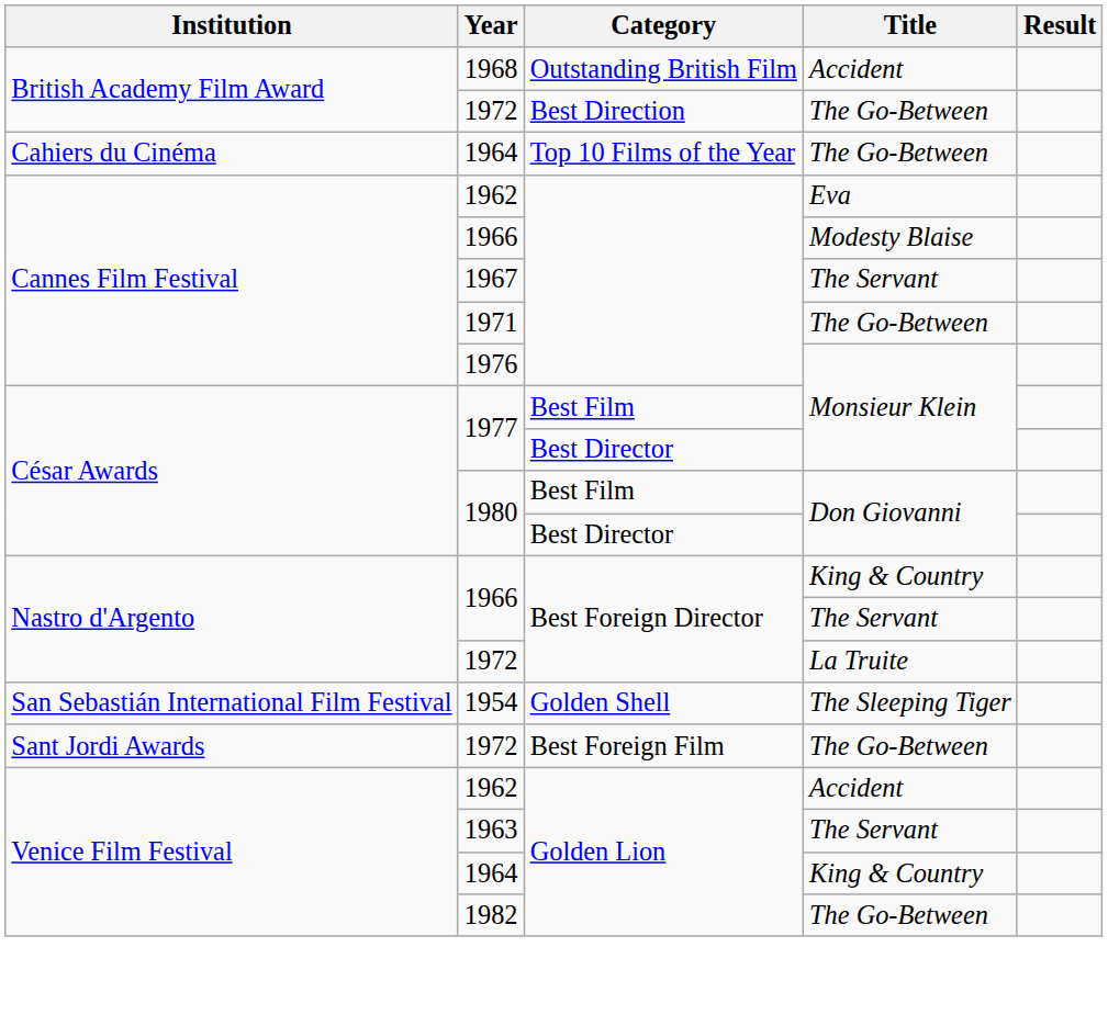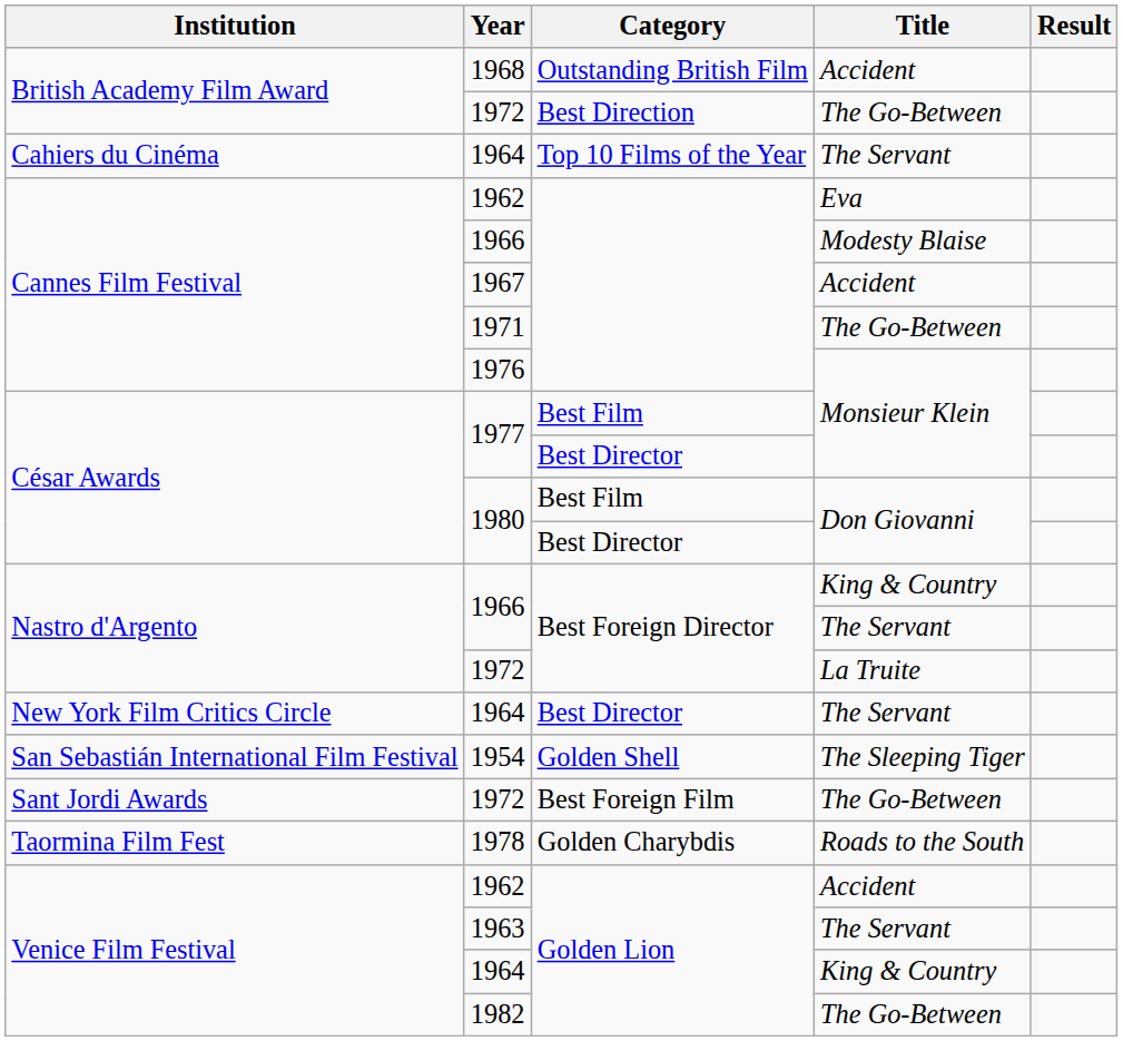 <table class="wikitable">
 <tr>
 <th>Institution</th>
 <th>Year</th>
 <th>Category</th>
 <th>Title</th>
 <th>Result</th>
 </tr>
 <tr>
 <td rowspan="2"><a href='#'>British Academy Film Award</a></td>
 <td>1968</td>
 <td><a href='#'>Outstanding British Film</a></td>
 <td><em>Accident</em></td>
 <td></td>
 </tr>
 <tr>
 <td>1972</td>
 <td><a href='#'>Best Direction</a></td>
 <td><em>The Go-Between</em></td>
 <td></td>
 </tr>
 <tr>
 <td><a href='#'>Cahiers du Cinéma</a></td>
 <td>1964</td>
 <td><a href='#'>Top 10 Films of the Year</a></td>
-<td><em>The Go-Between</em></td>
+<td><em>The Servant</em></td>
 <td></td>
 </tr>
 <tr>
 <td rowspan="5"><a href='#'>Cannes Film Festival</a></td>
 <td>1962</td>
 <td rowspan="5"></td>
 <td><em>Eva</em></td>
 <td></td>
 </tr>
 <tr>
 <td>1966</td>
 <td><em>Modesty Blaise</em></td>
 <td></td>
 </tr>
 <tr>
 <td>1967</td>
-<td><em>The Servant</em></td>
+<td><em>Accident</em></td>
 <td></td>
 </tr>
 <tr>
 <td>1971</td>
 <td><em>The Go-Between</em></td>
 <td></td>
 </tr>
 <tr>
 <td>1976</td>
 <td rowspan="3"><em>Monsieur Klein</em></td>
 <td></td>
 </tr>
 <tr>
 <td rowspan="4"><a href='#'>César Awards</a></td>
 <td rowspan="2">1977</td>
 <td><a href='#'>Best Film</a></td>
 <td></td>
 </tr>
 <tr>
 <td><a href='#'>Best Director</a></td>
 <td></td>
 </tr>
 <tr>
 <td rowspan="2">1980</td>
 <td>Best Film</td>
 <td rowspan="2"><em>Don Giovanni</em></td>
 <td></td>
 </tr>
 <tr>
 <td>Best Director</td>
 <td></td>
 </tr>
 <tr>
 <td rowspan="3"><a href='#'>Nastro d'Argento</a></td>
 <td rowspan="2">1966</td>
 <td rowspan="3">Best Foreign Director</td>
 <td><em>King & Country</em></td>
 <td></td>
 </tr>
 <tr>
 <td><em>The Servant</em></td>
 <td></td>
 </tr>
 <tr>
 <td>1972</td>
 <td><em>La Truite</em></td>
 <td></td>
 </tr>
 <tr>
+<td><a href='#'>New York Film Critics Circle</a></td>
+<td>1964</td>
+<td><a href='#'>Best Director</a></td>
+<td><em>The Servant</em></td>
+<td></td>
+</tr>
+<tr>
 <td><a href='#'>San Sebastián International Film Festival</a></td>
 <td>1954</td>
 <td><a href='#'>Golden Shell</a></td>
 <td><em>The Sleeping Tiger</em></td>
 <td></td>
 </tr>
 <tr>
 <td><a href='#'>Sant Jordi Awards</a></td>
 <td>1972</td>
 <td>Best Foreign Film</td>
 <td><em>The Go-Between</em></td>
+<td></td>
+</tr>
+<tr>
+<td><a href='#'>Taormina Film Fest</a></td>
+<td>1978</td>
+<td>Golden Charybdis</td>
+<td><em>Roads to the South</em></td>
 <td></td>
 </tr>
 <tr>
 <td rowspan="4"><a href='#'>Venice Film Festival</a></td>
 <td>1962</td>
 <td rowspan="4"><a href='#'>Golden Lion</a></td>
 <td><em>Accident</em></td>
 <td></td>
 </tr>
 <tr>
 <td>1963</td>
 <td><em>The Servant</em></td>
 <td></td>
 </tr>
 <tr>
 <td>1964</td>
 <td><em>King & Country</em></td>
 <td></td>
 </tr>
 <tr>
 <td>1982</td>
 <td><em>The Go-Between</em></td>
 <td></td>
 </tr>
 </table>
